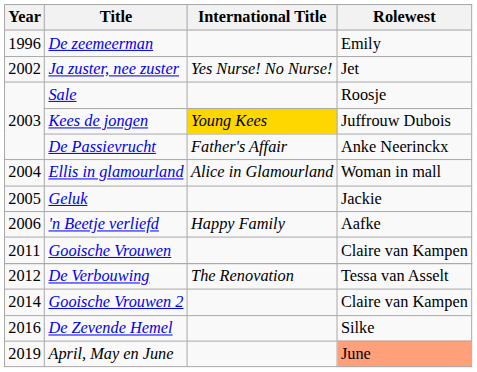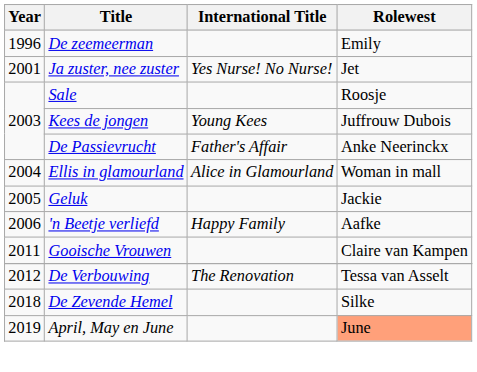 <table class="wikitable">
 <tr bgcolor="#CCCCCC" align="left">
 <th>Year</th>
 <th>Title</th>
 <th>International Title</th>
 <th>Rolewest</th>
 </tr>
 <tr>
 <td rowspan="1">1996</td>
 <td><em><a href='#'>De zeemeerman</a></em></td>
 <td></td>
 <td>Emily</td>
 </tr>
 <tr>
-<td rowspan="1">2002</td>
+<td rowspan="1">2001</td>
 <td><em><a href='#'>Ja zuster, nee zuster</a></em></td>
 <td><em>Yes Nurse! No Nurse!</em></td>
 <td>Jet</td>
 </tr>
 <tr>
 <td rowspan="3">2003</td>
 <td><em><a href='#'>Sale</a></em></td>
 <td></td>
 <td>Roosje</td>
 </tr>
 <tr>
 <td><em><a href='#'>Kees de jongen</a></em></td>
-<td style="background: gold;"><em>Young Kees</em></td>
+<td><em>Young Kees</em></td>
 <td>Juffrouw Dubois</td>
 </tr>
 <tr>
 <td><em><a href='#'>De Passievrucht</a></em></td>
 <td><em>Father's Affair</em></td>
 <td>Anke Neerinckx</td>
 </tr>
 <tr>
 <td rowspan="1">2004</td>
 <td><em><a href='#'>Ellis in glamourland</a></em></td>
 <td><em>Alice in Glamourland</em></td>
 <td>Woman in mall</td>
 </tr>
 <tr>
 <td rowspan="1">2005</td>
 <td><em><a href='#'>Geluk</a></em></td>
 <td></td>
 <td>Jackie</td>
 </tr>
 <tr>
 <td rowspan="1">2006</td>
 <td><em><a href='#'>'n Beetje verliefd</a></em></td>
 <td><em>Happy Family</em></td>
 <td>Aafke</td>
 </tr>
 <tr>
 <td>2011</td>
 <td><em><a href='#'>Gooische Vrouwen</a></em></td>
 <td></td>
 <td>Claire van Kampen</td>
 </tr>
 <tr>
 </tr>
 <tr>
 <td>2012</td>
 <td><em><a href='#'>De Verbouwing</a></em></td>
 <td><em>The Renovation</em></td>
 <td>Tessa van Asselt</td>
 </tr>
 <tr>
-<td>2014</td>
-<td><em><a href='#'>Gooische Vrouwen 2</a></em></td>
-<td></td>
-<td>Claire van Kampen</td>
-</tr>
-<tr>
-<td>2016</td>
+<td>2018</td>
 <td><em><a href='#'>De Zevende Hemel</a></em></td>
 <td></td>
 <td>Silke</td>
 </tr>
 <tr>
 <td>2019</td>
 <td><em>April, May en June</em></td>
 <td></td>
 <td style="background: lightsalmon;">June</td>
 </tr>
 </table>
